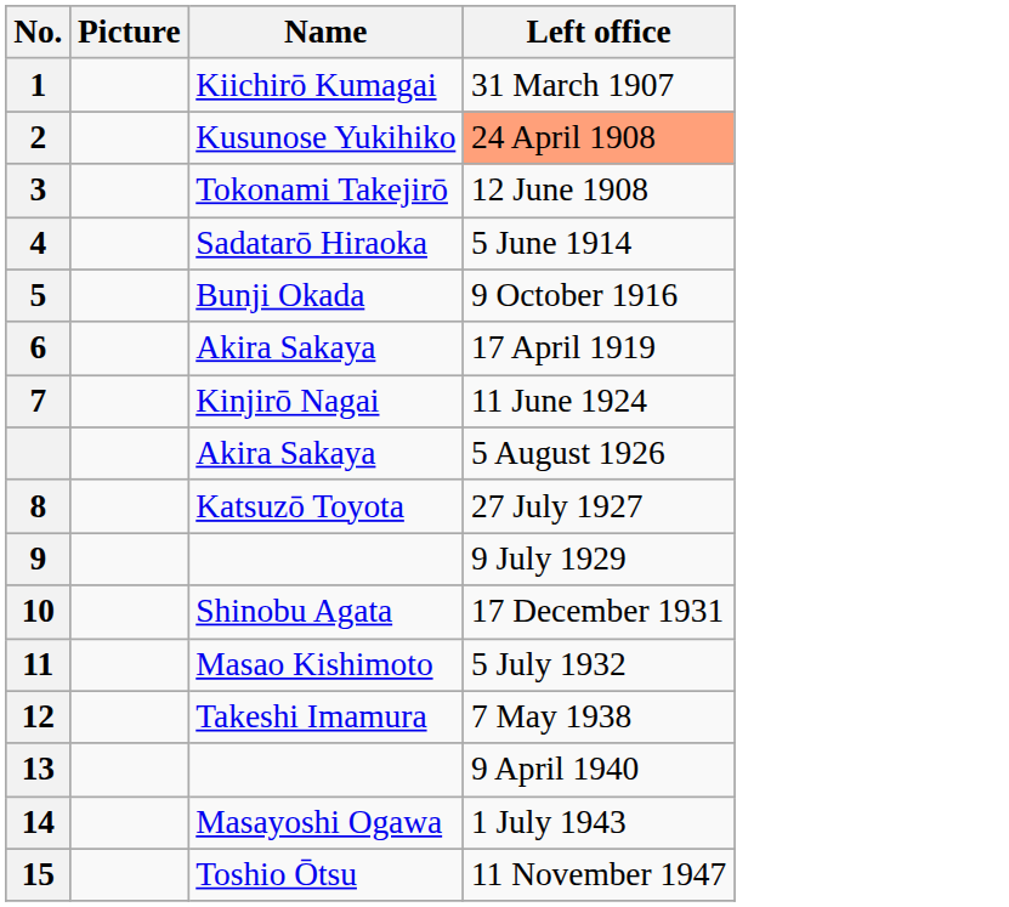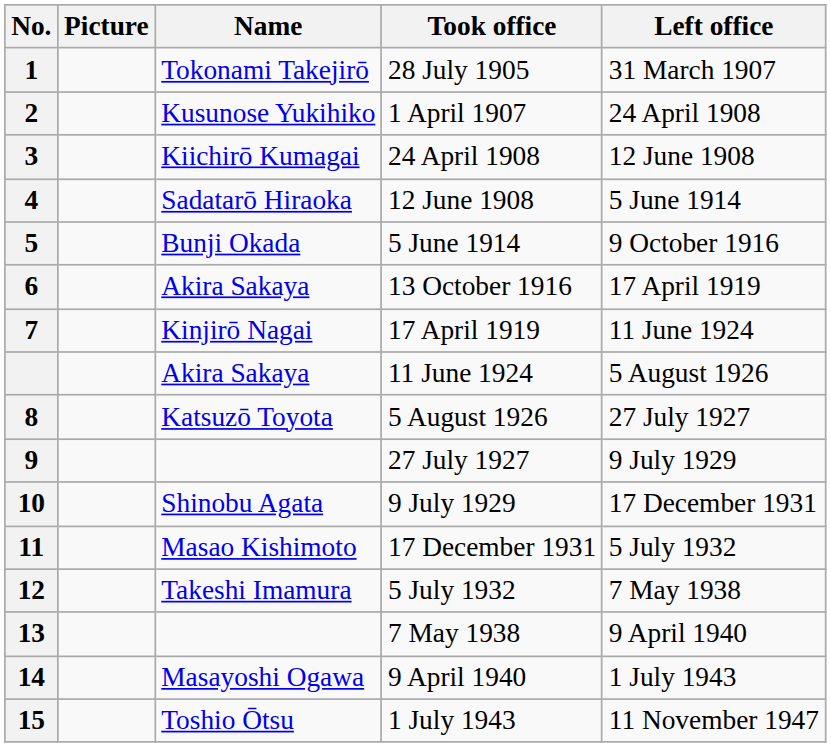 <table class=wikitable>
 <tr>
 <th>No.</th>
 <th>Picture</th>
 <th>Name</th>
+<th>Took office</th>
 <th>Left office</th>
 </tr>
 <tr>
 <th>1</th>
 <td></td>
-<td><a href='#'>Kiichirō Kumagai</a> </td>
+<td><a href='#'>Tokonami Takejirō</a> </td>
+<td>28 July 1905</td>
 <td>31 March 1907</td>
 </tr>
 <tr>
 <th>2</th>
 <td></td>
 <td><a href='#'>Kusunose Yukihiko</a> </td>
-<td style="background: lightsalmon;">24 April 1908</td>
+<td>1 April 1907</td>
+<td>24 April 1908</td>
 </tr>
 <tr>
 <th>3</th>
 <td></td>
-<td><a href='#'>Tokonami Takejirō</a> </td>
+<td><a href='#'>Kiichirō Kumagai</a> </td>
+<td>24 April 1908</td>
 <td>12 June 1908</td>
 </tr>
 <tr>
 <th>4</th>
 <td></td>
 <td><a href='#'>Sadatarō Hiraoka</a> </td>
+<td>12 June 1908</td>
 <td>5 June 1914</td>
 </tr>
 <tr>
 <th>5</th>
 <td></td>
 <td><a href='#'>Bunji Okada</a> </td>
+<td>5 June 1914</td>
 <td>9 October 1916</td>
 </tr>
 <tr>
 <th>6</th>
 <td></td>
 <td><a href='#'>Akira Sakaya</a> <br></td>
+<td>13 October 1916</td>
 <td>17 April 1919</td>
 </tr>
 <tr>
 <th>7</th>
 <td></td>
 <td><a href='#'>Kinjirō Nagai</a> </td>
+<td>17 April 1919</td>
 <td>11 June 1924</td>
 </tr>
 <tr>
 <th></th>
 <td></td>
 <td><a href='#'>Akira Sakaya</a> <br></td>
+<td>11 June 1924</td>
 <td>5 August 1926</td>
 </tr>
 <tr>
 <th>8</th>
 <td></td>
 <td><a href='#'>Katsuzō Toyota</a> </td>
+<td>5 August 1926</td>
 <td>27 July 1927</td>
 </tr>
 <tr>
 <th>9</th>
 <td></td>
 <td> </td>
+<td>27 July 1927</td>
 <td>9 July 1929</td>
 </tr>
 <tr>
 <th>10</th>
 <td></td>
 <td><a href='#'>Shinobu Agata</a> </td>
+<td>9 July 1929</td>
 <td>17 December 1931</td>
 </tr>
 <tr>
 <th>11</th>
 <td></td>
 <td><a href='#'>Masao Kishimoto</a> </td>
+<td>17 December 1931</td>
 <td>5 July 1932</td>
 </tr>
 <tr>
 <th>12</th>
 <td></td>
 <td><a href='#'>Takeshi Imamura</a> </td>
+<td>5 July 1932</td>
 <td>7 May 1938</td>
 </tr>
 <tr>
 <th>13</th>
 <td></td>
 <td> </td>
+<td>7 May 1938</td>
 <td>9 April 1940</td>
 </tr>
 <tr>
 <th>14</th>
 <td></td>
 <td><a href='#'>Masayoshi Ogawa</a> </td>
+<td>9 April 1940</td>
 <td>1 July 1943</td>
 </tr>
 <tr>
 <th>15</th>
 <td></td>
 <td><a href='#'>Toshio Ōtsu</a> </td>
+<td>1 July 1943</td>
 <td>11 November 1947</td>
 </tr>
 </table>
